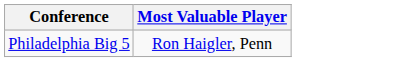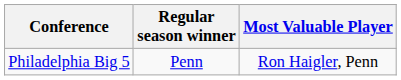 <table class="wikitable" style="text-align:center;">
 <tr>
 <th>Conference</th>
+<th>Regular <br> season winner</th>
 <th><a href='#'>Most Valuable Player</a></th>
 </tr>
 <tr>
 <td><a href='#'>Philadelphia Big 5</a></td>
+<td><a href='#'>Penn</a></td>
 <td><a href='#'>Ron Haigler</a>, Penn</td>
 </tr>
 </table>
